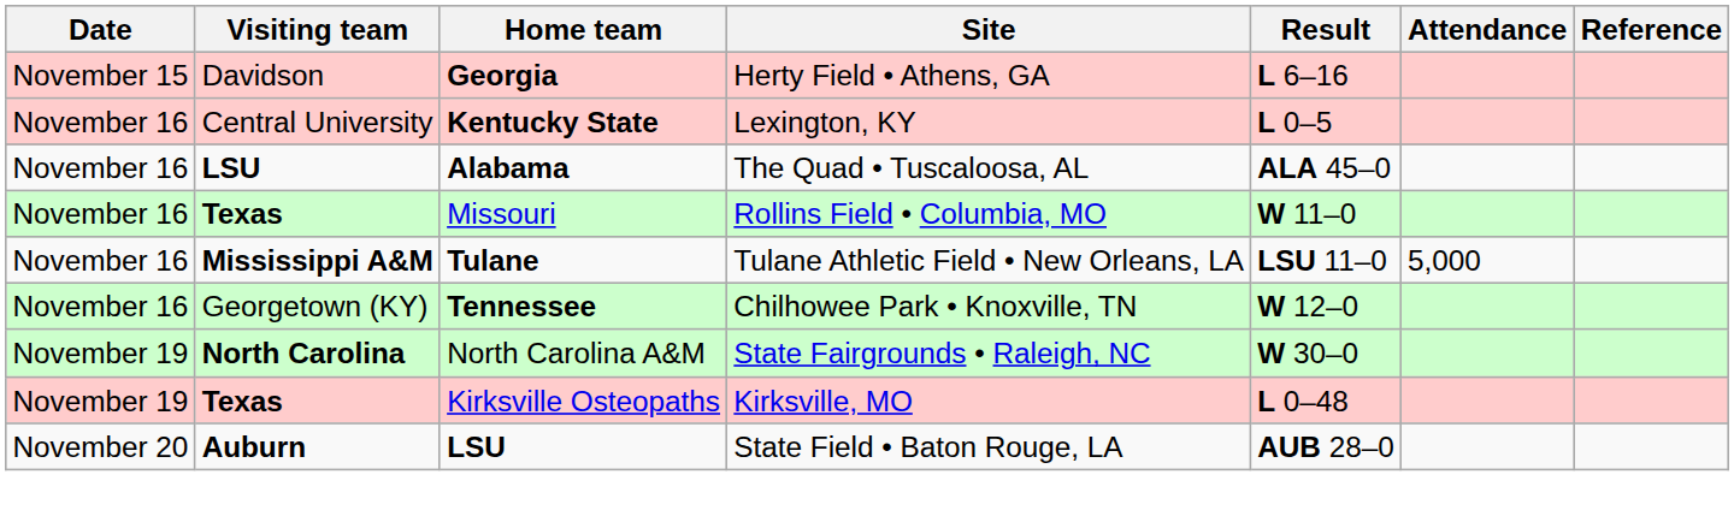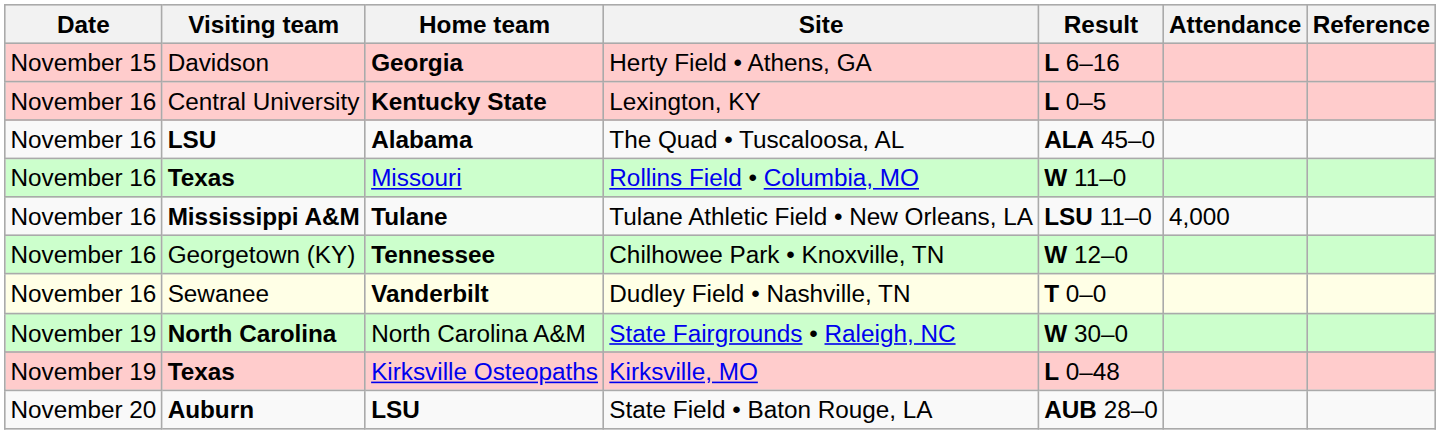 <table class="wikitable" style="font-size:95%;">
 <tr>
 <th>Date</th>
 <th>Visiting team</th>
 <th>Home team</th>
 <th>Site</th>
 <th>Result</th>
 <th>Attendance</th>
 <th class="unsortable">Reference</th>
 </tr>
 <tr bgcolor=ffcccc>
 <td>November 15</td>
 <td>Davidson</td>
 <td><strong>Georgia</strong></td>
 <td>Herty Field • Athens, GA</td>
 <td><strong>L</strong> 6–16</td>
 <td></td>
 <td></td>
 </tr>
 <tr bgcolor=ffcccc>
 <td>November 16</td>
 <td>Central University</td>
 <td><strong>Kentucky State</strong></td>
 <td>Lexington, KY</td>
 <td><strong>L</strong> 0–5</td>
 <td></td>
 <td></td>
 </tr>
 <tr bgcolor=>
 <td>November 16</td>
 <td><strong>LSU</strong></td>
 <td><strong>Alabama</strong></td>
 <td>The Quad • Tuscaloosa, AL</td>
 <td><strong>ALA</strong> 45–0</td>
 <td></td>
 <td></td>
 </tr>
 <tr bgcolor=ccffcc>
 <td>November 16</td>
 <td><strong>Texas</strong></td>
 <td><a href='#'>Missouri</a></td>
 <td><a href='#'>Rollins Field</a> • <a href='#'>Columbia, MO</a></td>
 <td><strong>W</strong> 11–0</td>
 <td></td>
 <td></td>
 </tr>
 <tr bgcolor=>
 <td>November 16</td>
 <td><strong>Mississippi A&M</strong></td>
 <td><strong>Tulane</strong></td>
 <td>Tulane Athletic Field • New Orleans, LA</td>
 <td><strong>LSU</strong> 11–0</td>
-<td>5,000</td>
+<td>4,000</td>
 <td></td>
 </tr>
 <tr bgcolor=ccffcc>
 <td>November 16</td>
 <td>Georgetown (KY)</td>
 <td><strong>Tennessee</strong></td>
 <td>Chilhowee Park • Knoxville, TN</td>
 <td><strong>W</strong> 12–0</td>
+<td></td>
+<td></td>
+</tr>
+<tr bgcolor=#ffffe6>
+<td>November 16</td>
+<td>Sewanee</td>
+<td><strong>Vanderbilt</strong></td>
+<td>Dudley Field • Nashville, TN</td>
+<td><strong>T</strong> 0–0</td>
 <td></td>
 <td></td>
 </tr>
 <tr bgcolor=ccffcc>
 <td>November 19</td>
 <td><strong>North Carolina</strong></td>
 <td>North Carolina A&M</td>
 <td><a href='#'>State Fairgrounds</a> • <a href='#'>Raleigh, NC</a></td>
 <td><strong>W</strong> 30–0</td>
 <td></td>
 <td></td>
 </tr>
 <tr bgcolor=ffcccc>
 <td>November 19</td>
 <td><strong>Texas</strong></td>
 <td><a href='#'>Kirksville Osteopaths</a></td>
 <td><a href='#'>Kirksville, MO</a></td>
 <td><strong>L</strong> 0–48</td>
 <td></td>
 <td></td>
 </tr>
 <tr bgcolor=>
 <td>November 20</td>
 <td><strong>Auburn</strong></td>
 <td><strong>LSU</strong></td>
 <td>State Field • Baton Rouge, LA</td>
 <td><strong>AUB</strong> 28–0</td>
 <td></td>
 <td></td>
 </tr>
 </table>
